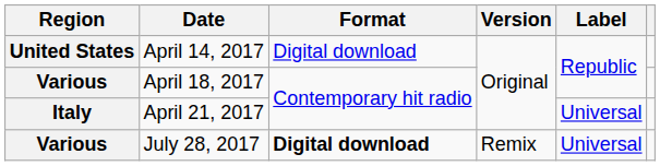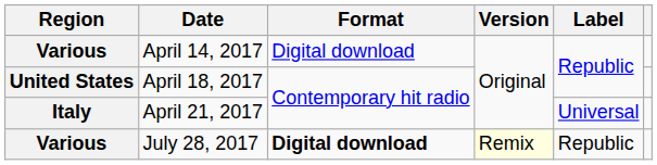 <table class="wikitable plainrowheaders">
 <tr>
 <th scope="row">Region</th>
 <th scope="row">Date</th>
 <th scope="row">Format</th>
 <th scope="row">Version</th>
 <th scope="row">Label</th>
 <th scope="row"></th>
 </tr>
 <tr>
-<th scope="row">United States</th>
+<th scope="row">Various</th>
 <td>April 14, 2017</td>
 <td><a href='#'>Digital download</a></td>
 <td rowspan="3">Original</td>
 <td rowspan="2"><a href='#'>Republic</a></td>
 <td></td>
 </tr>
 <tr>
-<th scope="row">Various</th>
+<th scope="row">United States</th>
 <td>April 18, 2017</td>
 <td rowspan="2"><a href='#'>Contemporary hit radio</a></td>
 <td></td>
 </tr>
 <tr>
 <th scope="row">Italy</th>
 <td>April 21, 2017</td>
 <td><a href='#'>Universal</a></td>
 <td></td>
 </tr>
 <tr>
 <th scope="row">Various</th>
 <td>July 28, 2017</td>
 <td><strong>Digital download</strong></td>
-<td>Remix</td>
-<td><a href='#'>Universal</a></td>
+<td style="background: lightyellow;">Remix</td>
+<td>Republic</td>
 <td></td>
 </tr>
 </table>
